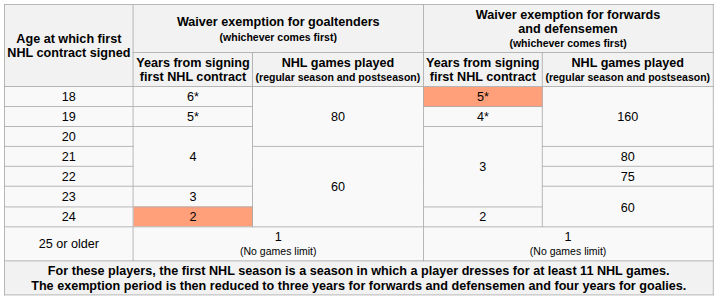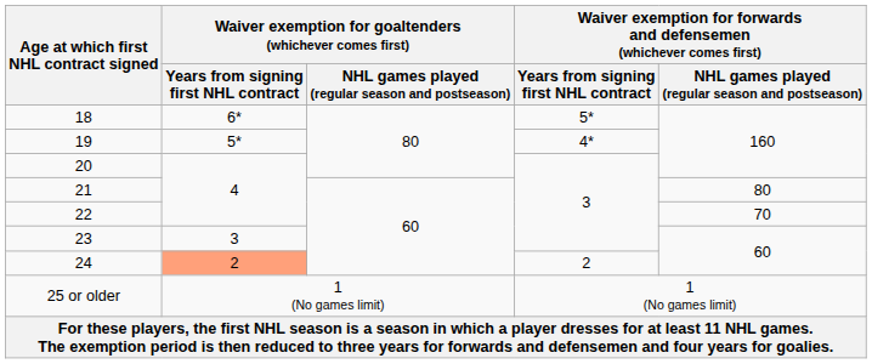 <table class="wikitable" style="font-size: 95%;" |>
 <tr>
 <th rowspan=2>Age at which first<br>NHL contract signed</th>
 <th colspan=2>Waiver exemption for goaltenders<br><small>(whichever comes first)</small></th>
 <th colspan=2>Waiver exemption for forwards<br>and defensemen<br><small>(whichever comes first)</small></th>
 </tr>
 <tr>
 <th>Years from signing<br>first NHL contract</th>
 <th>NHL games played<br><small>(regular season and postseason)</small></th>
 <th>Years from signing<br>first NHL contract</th>
 <th>NHL games played<br><small>(regular season and postseason)</small></th>
 </tr>
 <tr>
 <td align=center>18</td>
 <td align=center>6*</td>
 <td rowspan=3; align=center>80</td>
-<td align=center style="background: lightsalmon;">5*</td>
+<td align=center>5*</td>
 <td rowspan=3; align=center>160</td>
 </tr>
 <tr>
 <td align=center>19</td>
 <td align=center>5*</td>
 <td align=center>4*</td>
 </tr>
 <tr>
 <td align=center>20</td>
 <td rowspan=3; align=center>4</td>
 <td rowspan=4; align=center>3</td>
 </tr>
 <tr>
 <td align=center>21</td>
 <td rowspan=4; align=center>60</td>
 <td align=center>80</td>
 </tr>
 <tr>
 <td align=center>22</td>
-<td align=center>75</td>
+<td align=center>70</td>
 </tr>
 <tr>
 <td align=center>23</td>
 <td align=center>3</td>
 <td rowspan=2; align=center>60</td>
 </tr>
 <tr>
 <td align=center>24</td>
 <td align=center style="background: lightsalmon;">2</td>
 <td align=center>2</td>
 </tr>
 <tr>
 <td align=center>25 or older</td>
 <td colspan=2; align=center>1<br><small>(No games limit)</small></td>
 <td colspan=2; align=center>1<br><small>(No games limit)</small></td>
 </tr>
 <tr>
 <th colspan=5>For these players, the first NHL season is a season in which a player dresses for at least 11 NHL games.<br>The exemption period is then reduced to three years for forwards and defensemen and four years for goalies.</th>
 </tr>
 </table>
